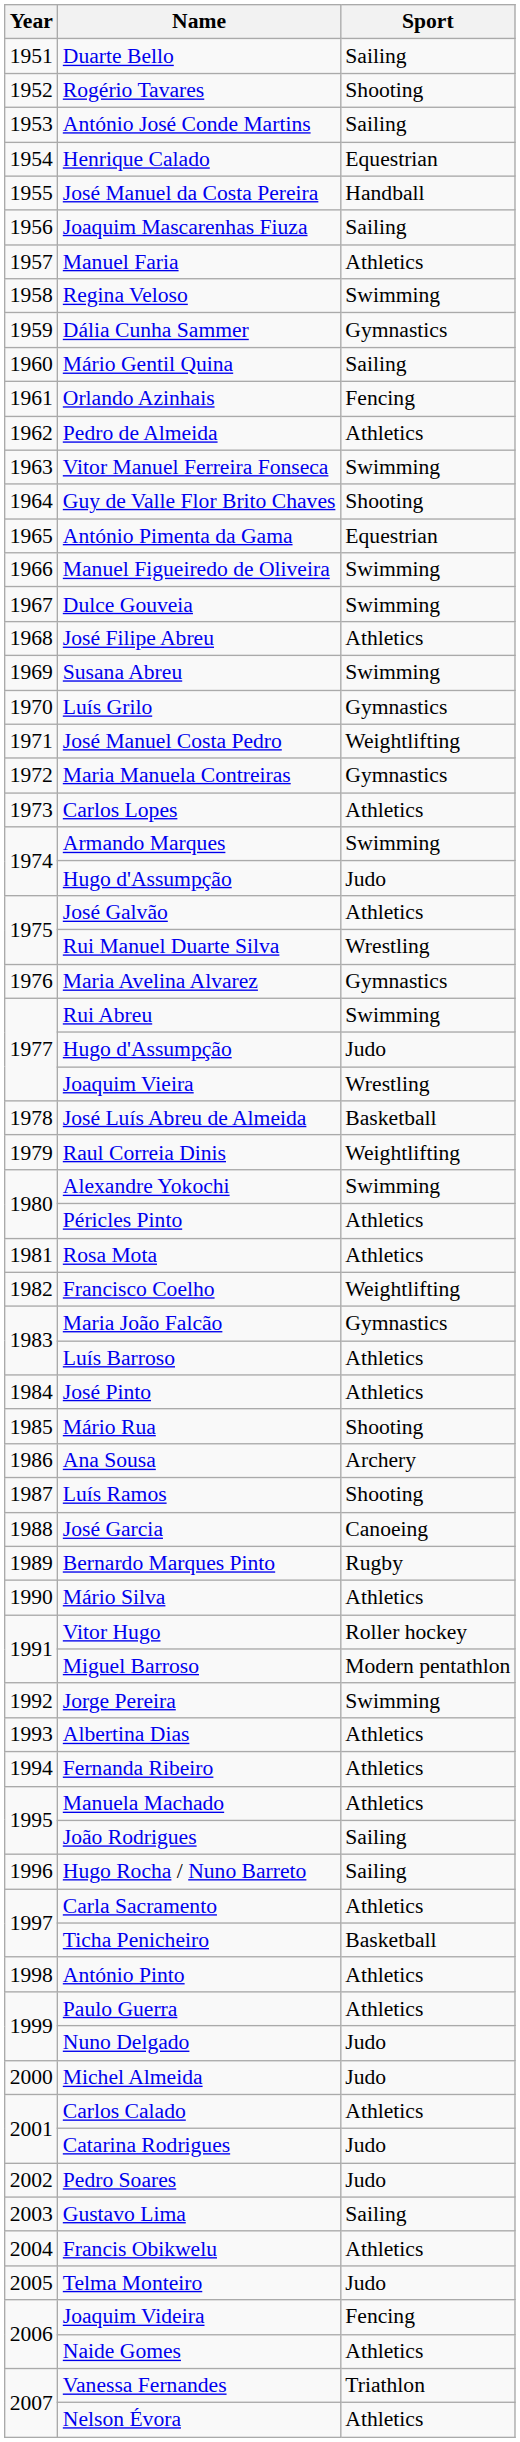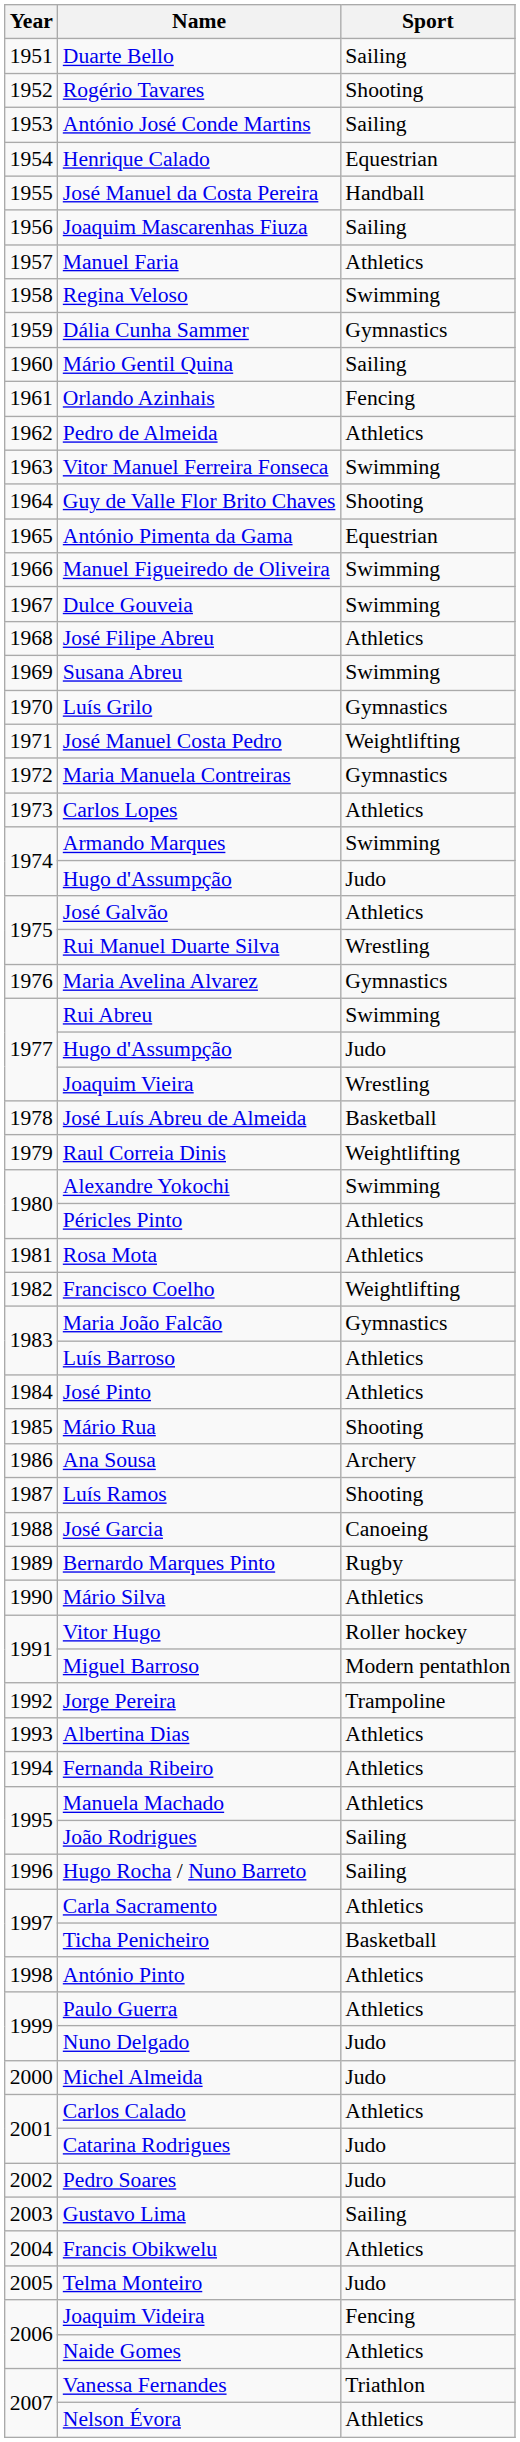 <table class="wikitable">
 <tr>
 <th>Year</th>
 <th>Name</th>
 <th>Sport</th>
 </tr>
 <tr>
 <td>1951</td>
 <td><a href='#'>Duarte Bello</a></td>
 <td>Sailing</td>
 </tr>
 <tr>
 <td>1952</td>
 <td><a href='#'>Rogério Tavares</a></td>
 <td>Shooting</td>
 </tr>
 <tr>
 <td>1953</td>
 <td><a href='#'>António José Conde Martins</a></td>
 <td>Sailing</td>
 </tr>
 <tr>
 <td>1954</td>
 <td><a href='#'>Henrique Calado</a></td>
 <td>Equestrian</td>
 </tr>
 <tr>
 <td>1955</td>
 <td><a href='#'>José Manuel da Costa Pereira</a></td>
 <td>Handball</td>
 </tr>
 <tr>
 <td>1956</td>
 <td><a href='#'>Joaquim Mascarenhas Fiuza</a></td>
 <td>Sailing</td>
 </tr>
 <tr>
 <td>1957</td>
 <td><a href='#'>Manuel Faria</a></td>
 <td>Athletics</td>
 </tr>
 <tr>
 <td>1958</td>
 <td><a href='#'>Regina Veloso</a></td>
 <td>Swimming</td>
 </tr>
 <tr>
 <td>1959</td>
 <td><a href='#'>Dália Cunha Sammer</a></td>
 <td>Gymnastics</td>
 </tr>
 <tr>
 <td>1960</td>
 <td><a href='#'>Mário Gentil Quina</a></td>
 <td>Sailing</td>
 </tr>
 <tr>
 <td>1961</td>
 <td><a href='#'>Orlando Azinhais</a></td>
 <td>Fencing</td>
 </tr>
 <tr>
 <td>1962</td>
 <td><a href='#'>Pedro de Almeida</a></td>
 <td>Athletics</td>
 </tr>
 <tr>
 <td>1963</td>
 <td><a href='#'>Vitor Manuel Ferreira Fonseca</a></td>
 <td>Swimming</td>
 </tr>
 <tr>
 <td>1964</td>
 <td><a href='#'>Guy de Valle Flor Brito Chaves</a></td>
 <td>Shooting</td>
 </tr>
 <tr>
 <td>1965</td>
 <td><a href='#'>António Pimenta da Gama</a></td>
 <td>Equestrian</td>
 </tr>
 <tr>
 <td>1966</td>
 <td><a href='#'>Manuel Figueiredo de Oliveira</a></td>
 <td>Swimming</td>
 </tr>
 <tr>
 <td>1967</td>
 <td><a href='#'>Dulce Gouveia</a></td>
 <td>Swimming</td>
 </tr>
 <tr>
 <td>1968</td>
 <td><a href='#'>José Filipe Abreu</a></td>
 <td>Athletics</td>
 </tr>
 <tr>
 <td>1969</td>
 <td><a href='#'>Susana Abreu</a></td>
 <td>Swimming</td>
 </tr>
 <tr>
 <td>1970</td>
 <td><a href='#'>Luís Grilo</a></td>
 <td>Gymnastics</td>
 </tr>
 <tr>
 <td>1971</td>
 <td><a href='#'>José Manuel Costa Pedro</a></td>
 <td>Weightlifting</td>
 </tr>
 <tr>
 <td>1972</td>
 <td><a href='#'>Maria Manuela Contreiras</a></td>
 <td>Gymnastics</td>
 </tr>
 <tr>
 <td>1973</td>
 <td><a href='#'>Carlos Lopes</a></td>
 <td>Athletics</td>
 </tr>
 <tr>
 <td rowspan=2>1974</td>
 <td><a href='#'>Armando Marques</a></td>
 <td>Swimming</td>
 </tr>
 <tr>
 <td><a href='#'>Hugo d'Assumpção</a></td>
 <td>Judo</td>
 </tr>
 <tr>
 <td rowspan=2>1975</td>
 <td><a href='#'>José Galvão</a></td>
 <td>Athletics</td>
 </tr>
 <tr>
 <td><a href='#'>Rui Manuel Duarte Silva</a></td>
 <td>Wrestling</td>
 </tr>
 <tr>
 <td>1976</td>
 <td><a href='#'>Maria Avelina Alvarez</a></td>
 <td>Gymnastics</td>
 </tr>
 <tr>
 <td rowspan=3>1977</td>
 <td><a href='#'>Rui Abreu</a></td>
 <td>Swimming</td>
 </tr>
 <tr>
 <td><a href='#'>Hugo d'Assumpção</a></td>
 <td>Judo</td>
 </tr>
 <tr>
 <td><a href='#'>Joaquim Vieira</a></td>
 <td>Wrestling</td>
 </tr>
 <tr>
 <td>1978</td>
 <td><a href='#'>José Luís Abreu de Almeida</a></td>
 <td>Basketball</td>
 </tr>
 <tr>
 <td>1979</td>
 <td><a href='#'>Raul Correia Dinis</a></td>
 <td>Weightlifting</td>
 </tr>
 <tr>
 <td rowspan=2>1980</td>
 <td><a href='#'>Alexandre Yokochi</a></td>
 <td>Swimming</td>
 </tr>
 <tr>
 <td><a href='#'>Péricles Pinto</a></td>
 <td>Athletics</td>
 </tr>
 <tr>
 <td>1981</td>
 <td><a href='#'>Rosa Mota</a></td>
 <td>Athletics</td>
 </tr>
 <tr>
 <td>1982</td>
 <td><a href='#'>Francisco Coelho</a></td>
 <td>Weightlifting</td>
 </tr>
 <tr>
 <td rowspan=2>1983</td>
 <td><a href='#'>Maria João Falcão</a></td>
 <td>Gymnastics</td>
 </tr>
 <tr>
 <td><a href='#'>Luís Barroso</a></td>
 <td>Athletics</td>
 </tr>
 <tr>
 <td>1984</td>
 <td><a href='#'>José Pinto</a></td>
 <td>Athletics</td>
 </tr>
 <tr>
 <td>1985</td>
 <td><a href='#'>Mário Rua</a></td>
 <td>Shooting</td>
 </tr>
 <tr>
 <td>1986</td>
 <td><a href='#'>Ana Sousa</a></td>
 <td>Archery</td>
 </tr>
 <tr>
 <td>1987</td>
 <td><a href='#'>Luís Ramos</a></td>
 <td>Shooting</td>
 </tr>
 <tr>
 <td>1988</td>
 <td><a href='#'>José Garcia</a></td>
 <td>Canoeing</td>
 </tr>
 <tr>
 <td>1989</td>
 <td><a href='#'>Bernardo Marques Pinto</a></td>
 <td>Rugby</td>
 </tr>
 <tr>
 <td>1990</td>
 <td><a href='#'>Mário Silva</a></td>
 <td>Athletics</td>
 </tr>
 <tr>
 <td rowspan=2>1991</td>
 <td><a href='#'>Vitor Hugo</a></td>
 <td>Roller hockey</td>
 </tr>
 <tr>
 <td><a href='#'>Miguel Barroso</a></td>
 <td>Modern pentathlon</td>
 </tr>
 <tr>
 <td>1992</td>
 <td><a href='#'>Jorge Pereira</a></td>
-<td>Swimming</td>
+<td>Trampoline</td>
 </tr>
 <tr>
 <td>1993</td>
 <td><a href='#'>Albertina Dias</a></td>
 <td>Athletics</td>
 </tr>
 <tr>
 <td>1994</td>
 <td><a href='#'>Fernanda Ribeiro</a></td>
 <td>Athletics</td>
 </tr>
 <tr>
 <td rowspan=2>1995</td>
 <td><a href='#'>Manuela Machado</a></td>
 <td>Athletics</td>
 </tr>
 <tr>
 <td><a href='#'>João Rodrigues</a></td>
 <td>Sailing</td>
 </tr>
 <tr>
 <td>1996</td>
 <td><a href='#'>Hugo Rocha</a> / <a href='#'>Nuno Barreto</a></td>
 <td>Sailing</td>
 </tr>
 <tr>
 <td rowspan=2>1997</td>
 <td><a href='#'>Carla Sacramento</a></td>
 <td>Athletics</td>
 </tr>
 <tr>
 <td><a href='#'>Ticha Penicheiro</a></td>
 <td>Basketball</td>
 </tr>
 <tr>
 <td>1998</td>
 <td><a href='#'>António Pinto</a></td>
 <td>Athletics</td>
 </tr>
 <tr>
 <td rowspan=2>1999</td>
 <td><a href='#'>Paulo Guerra</a></td>
 <td>Athletics</td>
 </tr>
 <tr>
 <td><a href='#'>Nuno Delgado</a></td>
 <td>Judo</td>
 </tr>
 <tr>
 <td>2000</td>
 <td><a href='#'>Michel Almeida</a></td>
 <td>Judo</td>
 </tr>
 <tr>
 <td rowspan=2>2001</td>
 <td><a href='#'>Carlos Calado</a></td>
 <td>Athletics</td>
 </tr>
 <tr>
 <td><a href='#'>Catarina Rodrigues</a></td>
 <td>Judo</td>
 </tr>
 <tr>
 <td>2002</td>
 <td><a href='#'>Pedro Soares</a></td>
 <td>Judo</td>
 </tr>
 <tr>
 <td>2003</td>
 <td><a href='#'>Gustavo Lima</a></td>
 <td>Sailing</td>
 </tr>
 <tr>
 <td>2004</td>
 <td><a href='#'>Francis Obikwelu</a></td>
 <td>Athletics</td>
 </tr>
 <tr>
 <td>2005</td>
 <td><a href='#'>Telma Monteiro</a></td>
 <td>Judo</td>
 </tr>
 <tr>
 <td rowspan="2">2006</td>
 <td><a href='#'>Joaquim Videira</a></td>
 <td>Fencing</td>
 </tr>
 <tr>
 <td><a href='#'>Naide Gomes</a></td>
 <td>Athletics</td>
 </tr>
 <tr>
 <td rowspan="2">2007</td>
 <td><a href='#'>Vanessa Fernandes</a></td>
 <td>Triathlon</td>
 </tr>
 <tr>
 <td><a href='#'>Nelson Évora</a></td>
 <td>Athletics</td>
 </tr>
 </table>
